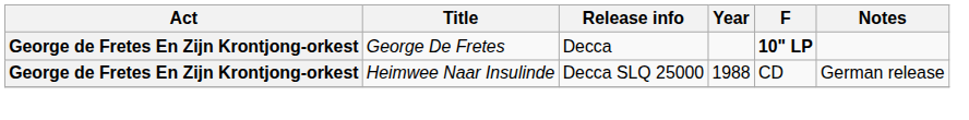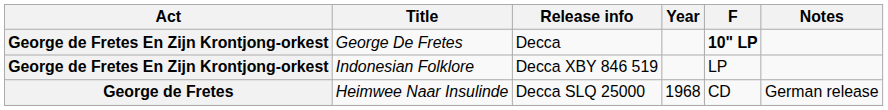 <table class="wikitable plainrowheaders sortable">
 <tr>
 <th scope="col">Act</th>
 <th scope="col">Title</th>
 <th scope="col">Release info</th>
 <th scope="col">Year</th>
 <th scope="col">F</th>
 <th scope="col" class="unsortable">Notes</th>
 </tr>
 <tr>
 <th scope="row">George de Fretes En Zijn Krontjong-orkest</th>
 <td><em>George De Fretes</em></td>
 <td>Decca</td>
 <td></td>
 <td><strong>10" LP</strong></td>
 <td></td>
 </tr>
 <tr>
 <th scope="row">George de Fretes En Zijn Krontjong-orkest</th>
+<td><em>Indonesian Folklore</em></td>
+<td>Decca XBY 846 519</td>
+<td></td>
+<td>LP</td>
+<td></td>
+</tr>
+<tr>
+<th scope="row">George de Fretes</th>
 <td><em>Heimwee Naar Insulinde</em></td>
 <td>Decca SLQ 25000</td>
-<td>1988</td>
+<td>1968</td>
 <td>CD</td>
 <td>German release</td>
 </tr>
 <tr>
 </tr>
 </table>
